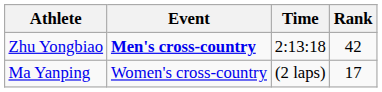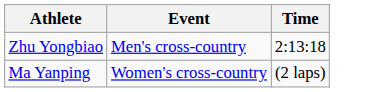 <table class=wikitable style="font-size:90%">
 <tr>
 <th>Athlete</th>
 <th>Event</th>
 <th>Time</th>
-<th>Rank</th>
 </tr>
 <tr align=center>
 <td align=left><a href='#'>Zhu Yongbiao</a></td>
-<td align=left><strong><a href='#'>Men's cross-country</a></strong></td>
+<td align=left><a href='#'>Men's cross-country</a></td>
 <td>2:13:18</td>
-<td>42</td>
 </tr>
 <tr align=center>
 <td align=left><a href='#'>Ma Yanping</a></td>
 <td align=left><a href='#'>Women's cross-country</a></td>
 <td> (2 laps)</td>
-<td>17</td>
 </tr>
 </table>
